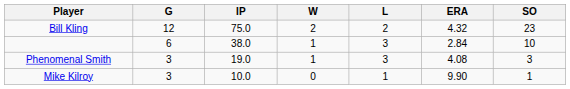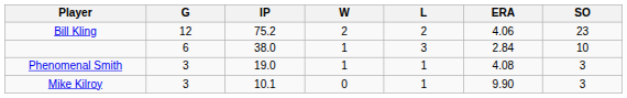 <table class="wikitable sortable">
 <tr>
 <th bgcolor="#DDDDFF" width="16%">Player</th>
 <th bgcolor="#DDDDFF" width="9%">G</th>
 <th bgcolor="#DDDDFF" width="9%">IP</th>
 <th bgcolor="#DDDDFF" width="9%">W</th>
 <th bgcolor="#DDDDFF" width="9%">L</th>
 <th bgcolor="#DDDDFF" width="9%">ERA</th>
 <th bgcolor="#DDDDFF" width="9%">SO</th>
 </tr>
 <tr align="center">
 <td><a href='#'>Bill Kling</a></td>
 <td>12</td>
-<td>75.0</td>
+<td>75.2</td>
 <td>2</td>
 <td>2</td>
-<td>4.32</td>
+<td>4.06</td>
 <td>23</td>
 </tr>
 <tr align=center>
 <td></td>
 <td>6</td>
 <td>38.0</td>
 <td>1</td>
 <td>3</td>
 <td>2.84</td>
 <td>10</td>
 </tr>
 <tr align="center">
 <td><a href='#'>Phenomenal Smith</a></td>
 <td>3</td>
 <td>19.0</td>
 <td>1</td>
-<td>3</td>
+<td>1</td>
 <td>4.08</td>
 <td>3</td>
 </tr>
 <tr align=center>
 <td><a href='#'>Mike Kilroy</a></td>
 <td>3</td>
-<td>10.0</td>
+<td>10.1</td>
 <td>0</td>
 <td>1</td>
 <td>9.90</td>
-<td>1</td>
+<td>3</td>
 </tr>
 </table>
